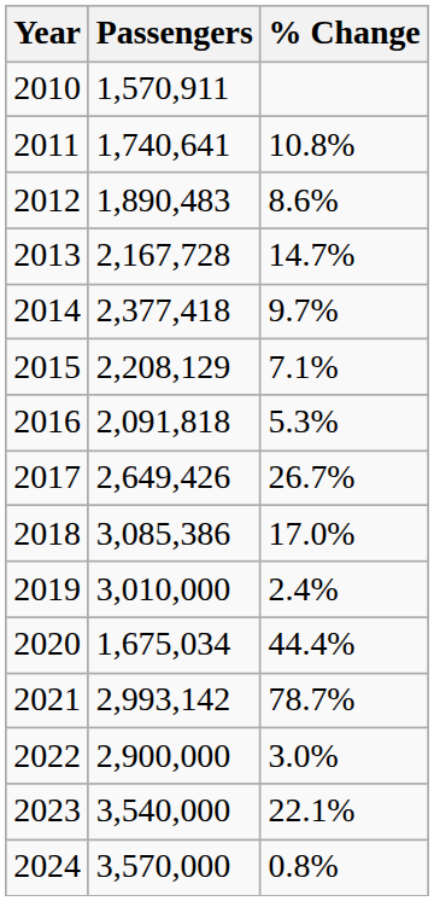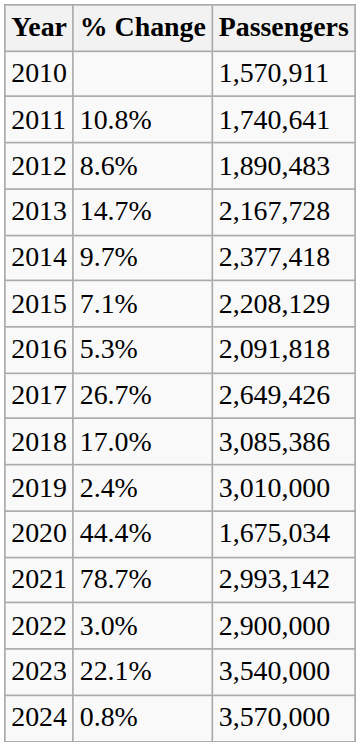 <table class="wikitable" style="font-size:105%"  style="text-align: center;">
 <tr>
 <th>Year</th>
+<th>% Change</th>
 <th>Passengers</th>
-<th>% Change</th>
 </tr>
 <tr>
 <td>2010</td>
+<td></td>
 <td>1,570,911</td>
-<td></td>
 </tr>
 <tr>
 <td>2011</td>
+<td> 10.8%</td>
 <td>1,740,641</td>
-<td> 10.8%</td>
 </tr>
 <tr>
 <td>2012</td>
+<td> 8.6%</td>
 <td>1,890,483</td>
-<td> 8.6%</td>
 </tr>
 <tr>
 <td>2013</td>
+<td> 14.7%</td>
 <td>2,167,728</td>
-<td> 14.7%</td>
 </tr>
 <tr>
 <td>2014</td>
+<td> 9.7%</td>
 <td>2,377,418</td>
-<td> 9.7%</td>
 </tr>
 <tr>
 <td>2015</td>
+<td> 7.1%</td>
 <td>2,208,129</td>
-<td> 7.1%</td>
 </tr>
 <tr>
 <td>2016</td>
+<td> 5.3%</td>
 <td>2,091,818</td>
-<td> 5.3%</td>
 </tr>
 <tr>
 <td>2017</td>
+<td> 26.7%</td>
 <td>2,649,426</td>
-<td> 26.7%</td>
 </tr>
 <tr>
 <td>2018</td>
+<td> 17.0%</td>
 <td>3,085,386</td>
-<td> 17.0%</td>
 </tr>
 <tr>
 <td>2019</td>
+<td> 2.4%</td>
 <td>3,010,000</td>
-<td> 2.4%</td>
 </tr>
 <tr>
 <td>2020</td>
+<td> 44.4%</td>
 <td>1,675,034</td>
-<td> 44.4%</td>
 </tr>
 <tr>
 <td>2021</td>
+<td> 78.7%</td>
 <td>2,993,142</td>
-<td> 78.7%</td>
 </tr>
 <tr>
 <td>2022</td>
+<td> 3.0%</td>
 <td>2,900,000</td>
-<td> 3.0%</td>
 </tr>
 <tr>
 <td>2023</td>
+<td> 22.1%</td>
 <td>3,540,000</td>
-<td> 22.1%</td>
 </tr>
 <tr>
 <td>2024</td>
+<td> 0.8%</td>
 <td>3,570,000</td>
-<td> 0.8%</td>
 </tr>
 </table>
